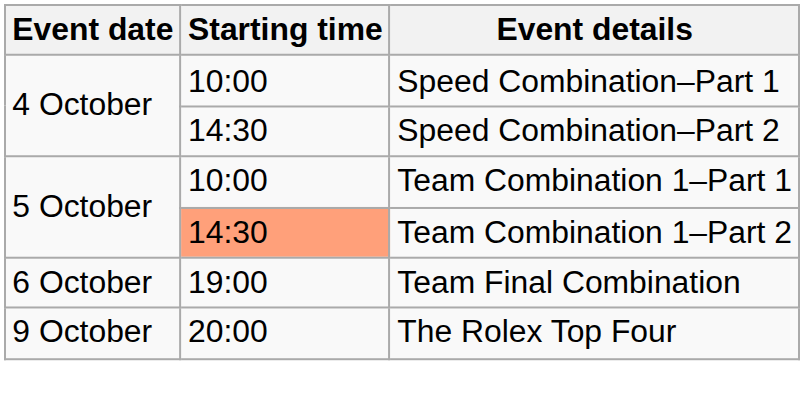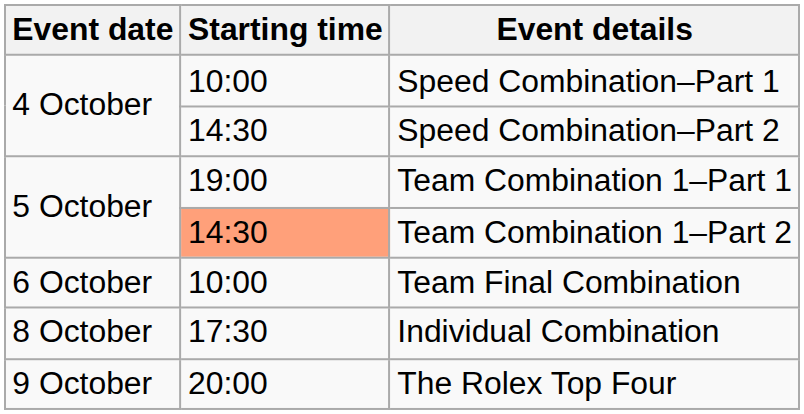 <table class="wikitable">
 <tr>
 <th>Event date</th>
 <th>Starting time</th>
 <th>Event details</th>
 </tr>
 <tr>
 <td rowspan=2>4 October</td>
 <td>10:00</td>
 <td>Speed Combination–Part 1</td>
 </tr>
 <tr>
 <td>14:30</td>
 <td>Speed Combination–Part 2</td>
 </tr>
 <tr>
 <td rowspan=2>5 October</td>
-<td>10:00</td>
+<td>19:00</td>
 <td>Team Combination 1–Part 1</td>
 </tr>
 <tr>
 <td style="background: lightsalmon;">14:30</td>
 <td>Team Combination 1–Part 2</td>
 </tr>
 <tr>
 <td>6 October</td>
-<td>19:00</td>
+<td>10:00</td>
 <td>Team Final Combination</td>
+</tr>
+<tr>
+<td>8 October</td>
+<td>17:30</td>
+<td>Individual Combination</td>
 </tr>
 <tr>
 <td>9 October</td>
 <td>20:00</td>
 <td>The Rolex Top Four</td>
 </tr>
 </table>
